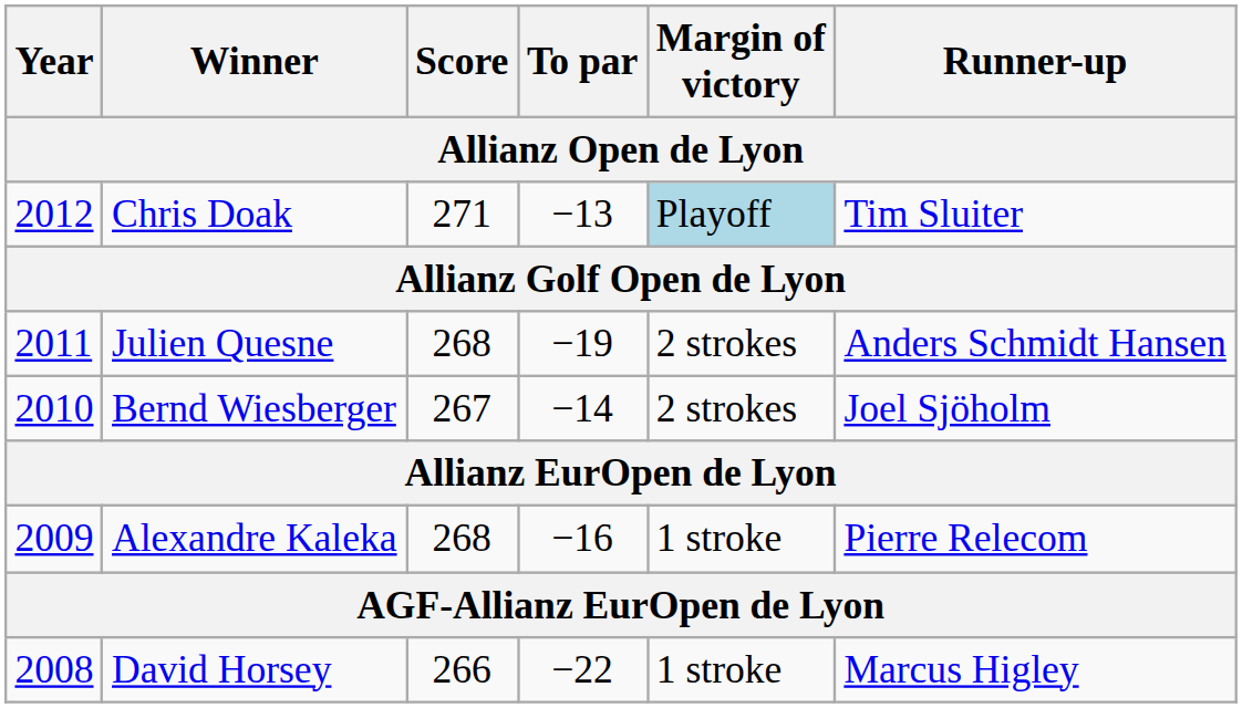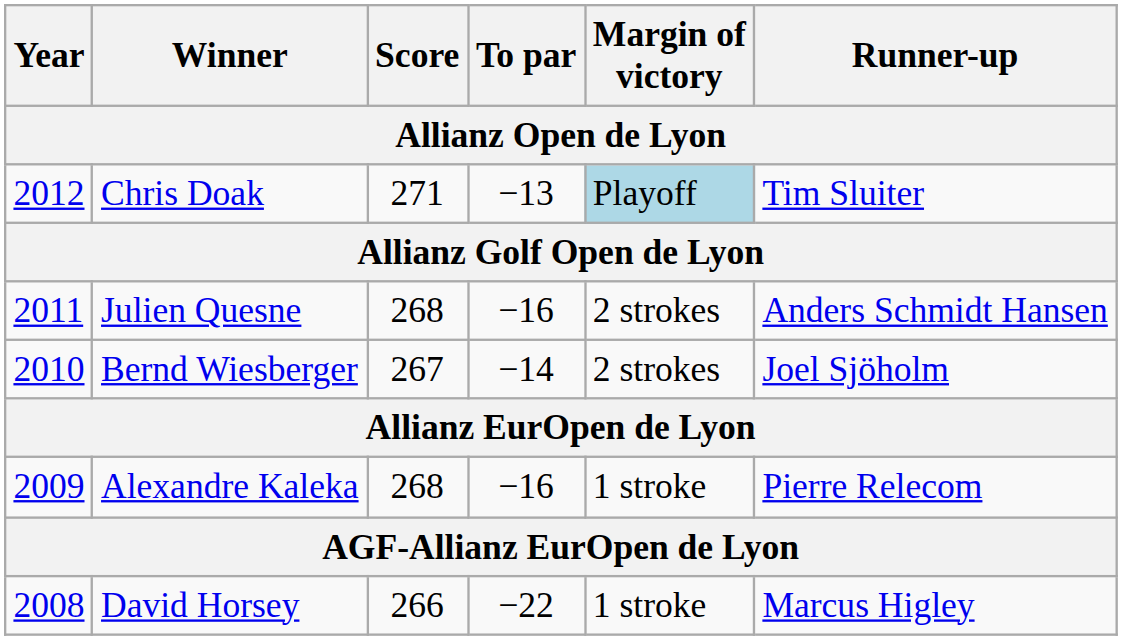 <table class=wikitable style="font-size:95%">
 <tr>
 <th>Year</th>
 <th>Winner</th>
 <th>Score</th>
 <th>To par</th>
 <th>Margin of<br>victory</th>
 <th>Runner-up</th>
 </tr>
 <tr>
 <th colspan=6>Allianz Open de Lyon</th>
 </tr>
 <tr>
 <td><a href='#'>2012</a></td>
 <td> <a href='#'>Chris Doak</a></td>
 <td align=center>271</td>
 <td align=center>−13</td>
 <td style="background: lightblue;">Playoff</td>
 <td> <a href='#'>Tim Sluiter</a></td>
 </tr>
 <tr>
 <th colspan=6>Allianz Golf Open de Lyon</th>
 </tr>
 <tr>
 <td><a href='#'>2011</a></td>
 <td> <a href='#'>Julien Quesne</a></td>
 <td align=center>268</td>
-<td align=center>−19</td>
+<td align=center>−16</td>
 <td>2 strokes</td>
 <td> <a href='#'>Anders Schmidt Hansen</a></td>
 </tr>
 <tr>
 <td><a href='#'>2010</a></td>
 <td> <a href='#'>Bernd Wiesberger</a></td>
 <td align=center>267</td>
 <td align=center>−14</td>
 <td>2 strokes</td>
 <td> <a href='#'>Joel Sjöholm</a></td>
 </tr>
 <tr>
 <th colspan=6>Allianz EurOpen de Lyon</th>
 </tr>
 <tr>
 <td><a href='#'>2009</a></td>
 <td> <a href='#'>Alexandre Kaleka</a></td>
 <td align=center>268</td>
 <td align=center>−16</td>
 <td>1 stroke</td>
 <td> <a href='#'>Pierre Relecom</a></td>
 </tr>
 <tr>
 <th colspan=6>AGF-Allianz EurOpen de Lyon</th>
 </tr>
 <tr>
 <td><a href='#'>2008</a></td>
 <td> <a href='#'>David Horsey</a></td>
 <td align=center>266</td>
 <td align=center>−22</td>
 <td>1 stroke</td>
 <td> <a href='#'>Marcus Higley</a></td>
 </tr>
 </table>
